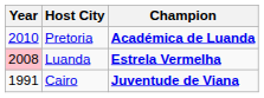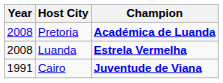 <table class="wikitable">
 <tr>
 <th>Year</th>
 <th>Host City</th>
 <th>Champion</th>
 </tr>
 <tr>
-<td><a href='#'>2010</a></td>
+<td><a href='#'>2008</a></td>
 <td> <a href='#'>Pretoria</a></td>
 <td> <strong><a href='#'>Académica de Luanda</a></strong></td>
 </tr>
 <tr>
-<td style="background: pink;">2008</td>
+<td>2008</td>
 <td> <a href='#'>Luanda</a></td>
 <td> <strong><a href='#'>Estrela Vermelha</a></strong></td>
 </tr>
 <tr>
 <td>1991</td>
 <td> <a href='#'>Cairo</a></td>
 <td> <strong><a href='#'>Juventude de Viana</a></strong></td>
 </tr>
 </table>
